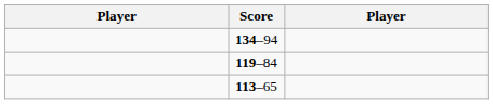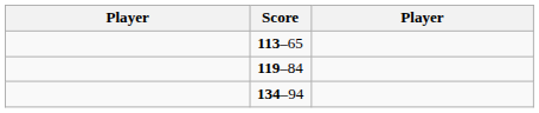 <table class="wikitable" style="font-size:90%">
 <tr>
 <th width=220>Player</th>
 <th width=50>Score</th>
 <th width=200>Player</th>
 </tr>
 <tr>
 <td><strong></strong></td>
-<td style="text-align:center;"><strong>134</strong>–94</td>
+<td style="text-align:center;"><strong>113</strong>–65</td>
 <td></td>
 </tr>
 <tr>
 <td><strong></strong></td>
 <td style="text-align:center;"><strong>119</strong>–84</td>
 <td></td>
 </tr>
 <tr>
 <td><strong></strong></td>
-<td style="text-align:center;"><strong>113</strong>–65</td>
+<td style="text-align:center;"><strong>134</strong>–94</td>
 <td></td>
 </tr>
 </table>
